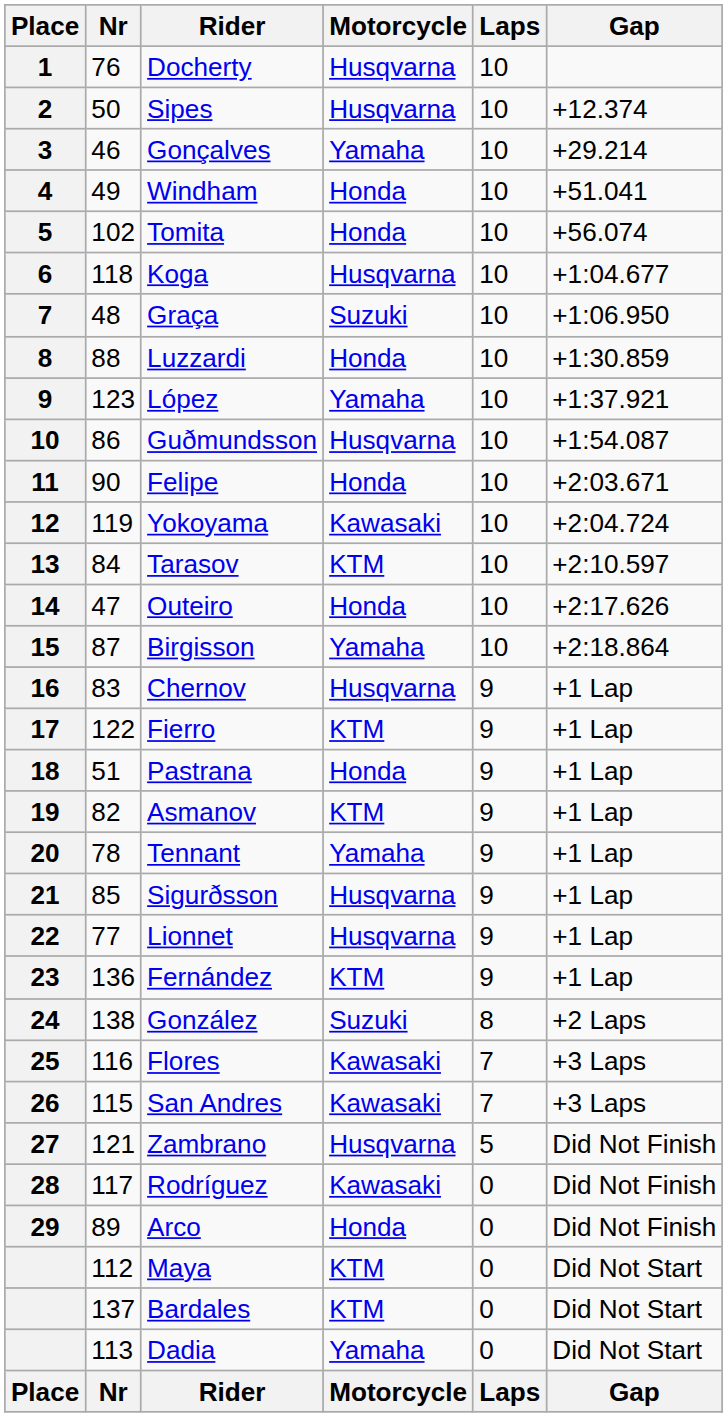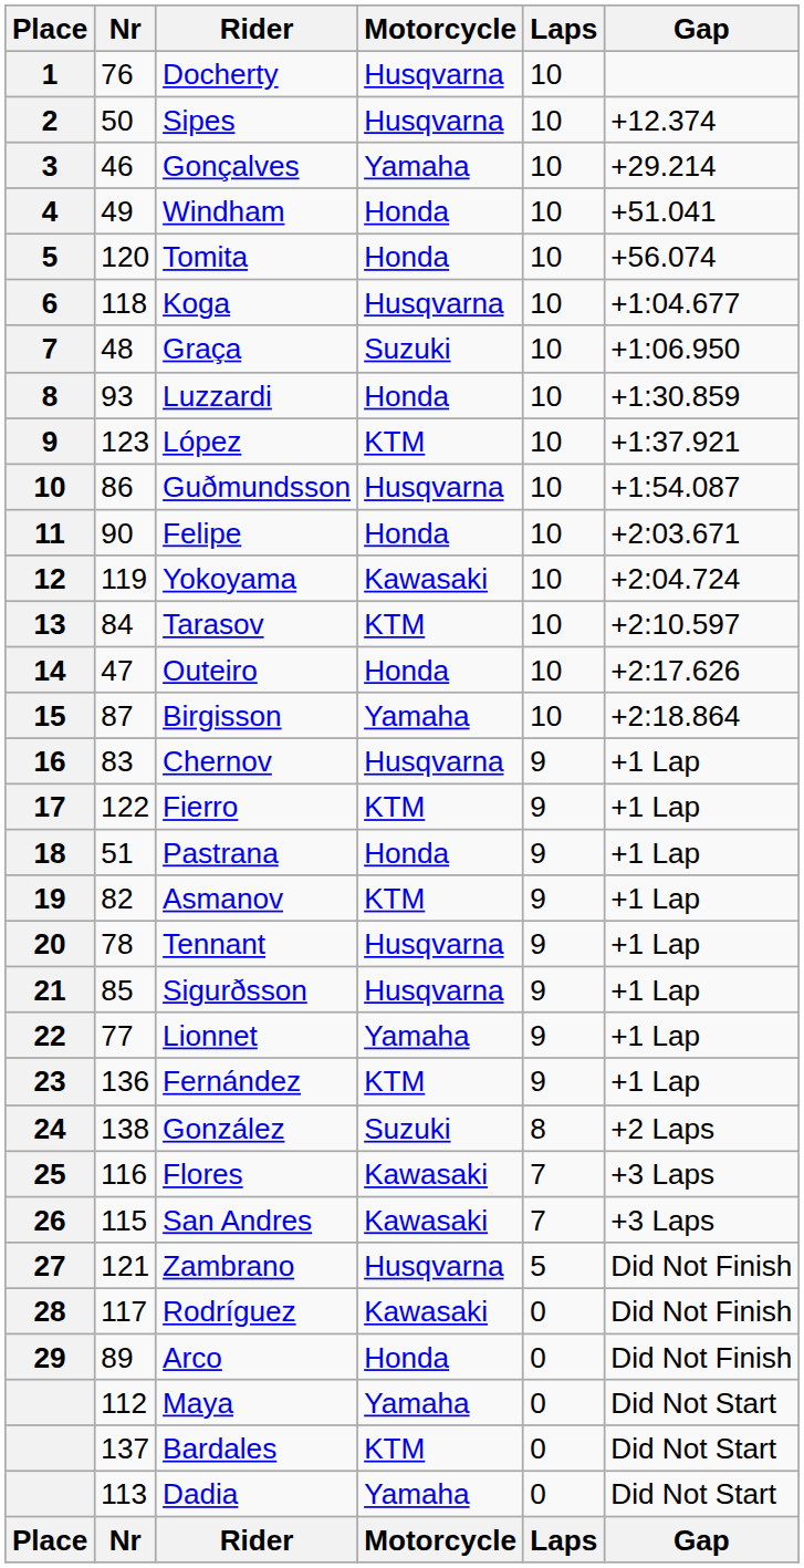 <table class="wikitable" style="font-size: 95%">
 <tr>
 <th>Place</th>
 <th>Nr</th>
 <th>Rider</th>
 <th>Motorcycle</th>
 <th>Laps</th>
 <th>Gap</th>
 </tr>
 <tr>
 <th>1</th>
 <td>76</td>
 <td> <a href='#'>Docherty</a></td>
 <td><a href='#'>Husqvarna</a></td>
 <td>10</td>
 <td></td>
 </tr>
 <tr>
 <th>2</th>
 <td>50</td>
 <td> <a href='#'>Sipes</a></td>
 <td><a href='#'>Husqvarna</a></td>
 <td>10</td>
 <td>+12.374</td>
 </tr>
 <tr>
 <th>3</th>
 <td>46</td>
 <td> <a href='#'>Gonçalves</a></td>
 <td><a href='#'>Yamaha</a></td>
 <td>10</td>
 <td>+29.214</td>
 </tr>
 <tr>
 <th>4</th>
 <td>49</td>
 <td> <a href='#'>Windham</a></td>
 <td><a href='#'>Honda</a></td>
 <td>10</td>
 <td>+51.041</td>
 </tr>
 <tr>
 <th>5</th>
-<td>102</td>
+<td>120</td>
 <td> <a href='#'>Tomita</a></td>
 <td><a href='#'>Honda</a></td>
 <td>10</td>
 <td>+56.074</td>
 </tr>
 <tr>
 <th>6</th>
 <td>118</td>
 <td> <a href='#'>Koga</a></td>
 <td><a href='#'>Husqvarna</a></td>
 <td>10</td>
 <td>+1:04.677</td>
 </tr>
 <tr>
 <th>7</th>
 <td>48</td>
 <td> <a href='#'>Graça</a></td>
 <td><a href='#'>Suzuki</a></td>
 <td>10</td>
 <td>+1:06.950</td>
 </tr>
 <tr>
 <th>8</th>
-<td>88</td>
+<td>93</td>
 <td> <a href='#'>Luzzardi</a></td>
 <td><a href='#'>Honda</a></td>
 <td>10</td>
 <td>+1:30.859</td>
 </tr>
 <tr>
 <th>9</th>
 <td>123</td>
 <td> <a href='#'>López</a></td>
-<td><a href='#'>Yamaha</a></td>
+<td><a href='#'>KTM</a></td>
 <td>10</td>
 <td>+1:37.921</td>
 </tr>
 <tr>
 <th>10</th>
 <td>86</td>
 <td> <a href='#'>Guðmundsson</a></td>
 <td><a href='#'>Husqvarna</a></td>
 <td>10</td>
 <td>+1:54.087</td>
 </tr>
 <tr>
 <th>11</th>
 <td>90</td>
 <td> <a href='#'>Felipe</a></td>
 <td><a href='#'>Honda</a></td>
 <td>10</td>
 <td>+2:03.671</td>
 </tr>
 <tr>
 <th>12</th>
 <td>119</td>
 <td> <a href='#'>Yokoyama</a></td>
 <td><a href='#'>Kawasaki</a></td>
 <td>10</td>
 <td>+2:04.724</td>
 </tr>
 <tr>
 <th>13</th>
 <td>84</td>
 <td> <a href='#'>Tarasov</a></td>
 <td><a href='#'>KTM</a></td>
 <td>10</td>
 <td>+2:10.597</td>
 </tr>
 <tr>
 <th>14</th>
 <td>47</td>
 <td> <a href='#'>Outeiro</a></td>
 <td><a href='#'>Honda</a></td>
 <td>10</td>
 <td>+2:17.626</td>
 </tr>
 <tr>
 <th>15</th>
 <td>87</td>
 <td> <a href='#'>Birgisson</a></td>
 <td><a href='#'>Yamaha</a></td>
 <td>10</td>
 <td>+2:18.864</td>
 </tr>
 <tr>
 <th>16</th>
 <td>83</td>
 <td> <a href='#'>Chernov</a></td>
 <td><a href='#'>Husqvarna</a></td>
 <td>9</td>
 <td>+1 Lap</td>
 </tr>
 <tr>
 <th>17</th>
 <td>122</td>
 <td> <a href='#'>Fierro</a></td>
 <td><a href='#'>KTM</a></td>
 <td>9</td>
 <td>+1 Lap</td>
 </tr>
 <tr>
 <th>18</th>
 <td>51</td>
 <td> <a href='#'>Pastrana</a></td>
 <td><a href='#'>Honda</a></td>
 <td>9</td>
 <td>+1 Lap</td>
 </tr>
 <tr>
 <th>19</th>
 <td>82</td>
 <td> <a href='#'>Asmanov</a></td>
 <td><a href='#'>KTM</a></td>
 <td>9</td>
 <td>+1 Lap</td>
 </tr>
 <tr>
 <th>20</th>
 <td>78</td>
 <td> <a href='#'>Tennant</a></td>
-<td><a href='#'>Yamaha</a></td>
+<td><a href='#'>Husqvarna</a></td>
 <td>9</td>
 <td>+1 Lap</td>
 </tr>
 <tr>
 <th>21</th>
 <td>85</td>
 <td> <a href='#'>Sigurðsson</a></td>
 <td><a href='#'>Husqvarna</a></td>
 <td>9</td>
 <td>+1 Lap</td>
 </tr>
 <tr>
 <th>22</th>
 <td>77</td>
 <td> <a href='#'>Lionnet</a></td>
-<td><a href='#'>Husqvarna</a></td>
+<td><a href='#'>Yamaha</a></td>
 <td>9</td>
 <td>+1 Lap</td>
 </tr>
 <tr>
 <th>23</th>
 <td>136</td>
 <td> <a href='#'>Fernández</a></td>
 <td><a href='#'>KTM</a></td>
 <td>9</td>
 <td>+1 Lap</td>
 </tr>
 <tr>
 <th>24</th>
 <td>138</td>
 <td> <a href='#'>González</a></td>
 <td><a href='#'>Suzuki</a></td>
 <td>8</td>
 <td>+2 Laps</td>
 </tr>
 <tr>
 <th>25</th>
 <td>116</td>
 <td> <a href='#'>Flores</a></td>
 <td><a href='#'>Kawasaki</a></td>
 <td>7</td>
 <td>+3 Laps</td>
 </tr>
 <tr>
 <th>26</th>
 <td>115</td>
 <td> <a href='#'>San Andres</a></td>
 <td><a href='#'>Kawasaki</a></td>
 <td>7</td>
 <td>+3 Laps</td>
 </tr>
 <tr>
 <th>27</th>
 <td>121</td>
 <td> <a href='#'>Zambrano</a></td>
 <td><a href='#'>Husqvarna</a></td>
 <td>5</td>
 <td>Did Not Finish</td>
 </tr>
 <tr>
 <th>28</th>
 <td>117</td>
 <td> <a href='#'>Rodríguez</a></td>
 <td><a href='#'>Kawasaki</a></td>
 <td>0</td>
 <td>Did Not Finish</td>
 </tr>
 <tr>
 <th>29</th>
 <td>89</td>
 <td> <a href='#'>Arco</a></td>
 <td><a href='#'>Honda</a></td>
 <td>0</td>
 <td>Did Not Finish</td>
 </tr>
 <tr>
 <th></th>
 <td>112</td>
 <td> <a href='#'>Maya</a></td>
-<td><a href='#'>KTM</a></td>
+<td><a href='#'>Yamaha</a></td>
 <td>0</td>
 <td>Did Not Start</td>
 </tr>
 <tr>
 <th></th>
 <td>137</td>
 <td> <a href='#'>Bardales</a></td>
 <td><a href='#'>KTM</a></td>
 <td>0</td>
 <td>Did Not Start</td>
 </tr>
 <tr>
 <th></th>
 <td>113</td>
 <td> <a href='#'>Dadia</a></td>
 <td><a href='#'>Yamaha</a></td>
 <td>0</td>
 <td>Did Not Start</td>
 </tr>
 <tr>
 <th>Place</th>
 <th>Nr</th>
 <th>Rider</th>
 <th>Motorcycle</th>
 <th>Laps</th>
 <th>Gap</th>
 </tr>
 </table>
